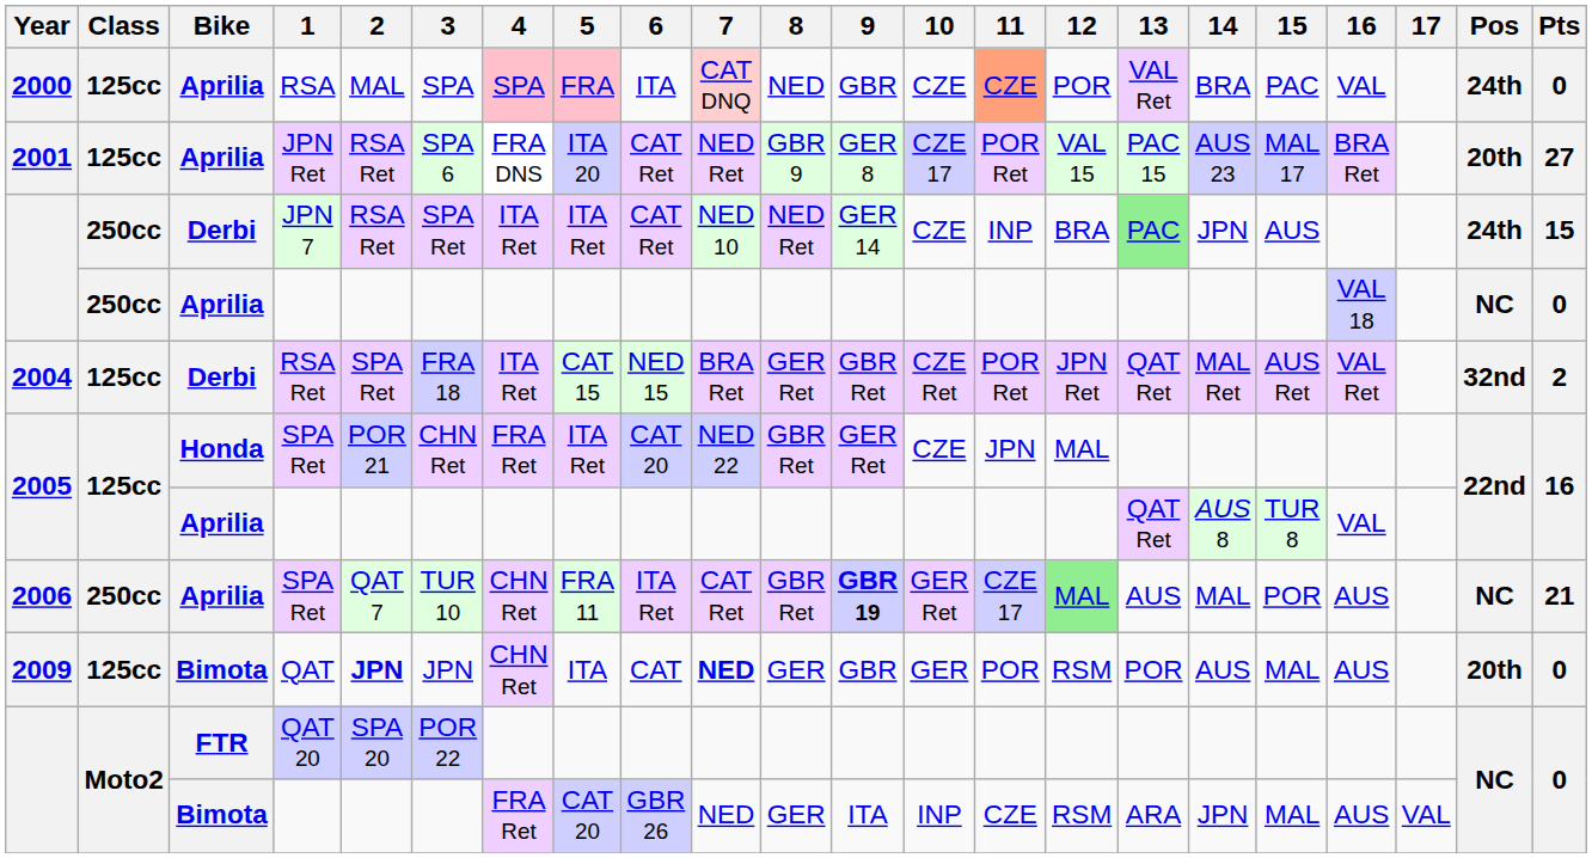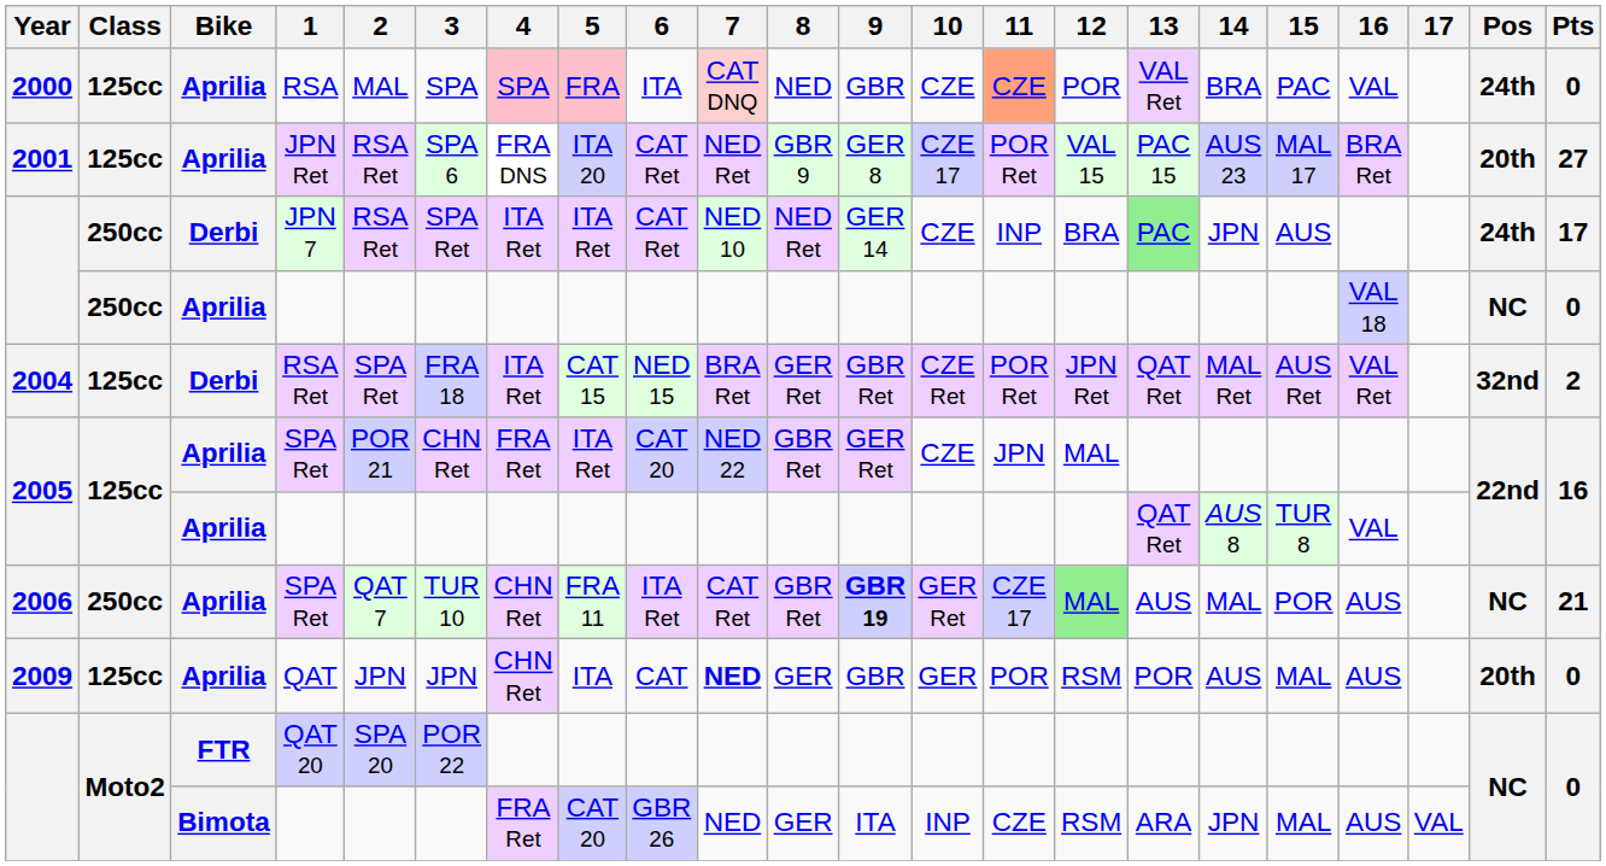 <table class="wikitable" style="text-align:center">
 <tr>
 <th>Year</th>
 <th>Class</th>
 <th>Bike</th>
 <th>1</th>
 <th>2</th>
 <th>3</th>
 <th>4</th>
 <th>5</th>
 <th>6</th>
 <th>7</th>
 <th>8</th>
 <th>9</th>
 <th>10</th>
 <th>11</th>
 <th>12</th>
 <th>13</th>
 <th>14</th>
 <th>15</th>
 <th>16</th>
 <th>17</th>
 <th>Pos</th>
 <th>Pts</th>
 </tr>
 <tr>
 <th><a href='#'>2000</a></th>
 <th>125cc</th>
 <th><a href='#'>Aprilia</a></th>
 <td><a href='#'>RSA</a></td>
 <td><a href='#'>MAL</a></td>
 <td><a href='#'>SPA</a></td>
 <td style="background: pink;"><a href='#'>SPA</a></td>
 <td style="background: pink;"><a href='#'>FRA</a></td>
 <td><a href='#'>ITA</a></td>
 <td style="background:#FFCFCF;"><a href='#'>CAT</a><br><small>DNQ</small></td>
 <td><a href='#'>NED</a></td>
 <td><a href='#'>GBR</a></td>
 <td><a href='#'>CZE</a></td>
 <td style="background: lightsalmon;"><a href='#'>CZE</a></td>
 <td><a href='#'>POR</a></td>
 <td style="background:#EFCFFF;"><a href='#'>VAL</a><br><small>Ret</small></td>
 <td><a href='#'>BRA</a></td>
 <td><a href='#'>PAC</a></td>
 <td><a href='#'>VAL</a></td>
 <td></td>
 <th>24th</th>
 <th>0</th>
 </tr>
 <tr>
 <th><a href='#'>2001</a></th>
 <th>125cc</th>
 <th><a href='#'>Aprilia</a></th>
 <td style="background:#EFCFFF;"><a href='#'>JPN</a><br><small>Ret</small></td>
 <td style="background:#EFCFFF;"><a href='#'>RSA</a><br><small>Ret</small></td>
 <td style="background:#DFFFDF;"><a href='#'>SPA</a><br><small>6</small></td>
 <td style="background:#FFFFFF;"><a href='#'>FRA</a><br><small>DNS</small></td>
 <td style="background:#CFCFFF;"><a href='#'>ITA</a><br><small>20</small></td>
 <td style="background:#EFCFFF;"><a href='#'>CAT</a><br><small>Ret</small></td>
 <td style="background:#EFCFFF;"><a href='#'>NED</a><br><small>Ret</small></td>
 <td style="background:#DFFFDF;"><a href='#'>GBR</a><br><small>9</small></td>
 <td style="background:#DFFFDF;"><a href='#'>GER</a><br><small>8</small></td>
 <td style="background:#CFCFFF;"><a href='#'>CZE</a><br><small>17</small></td>
 <td style="background:#EFCFFF;"><a href='#'>POR</a><br><small>Ret</small></td>
 <td style="background:#DFFFDF;"><a href='#'>VAL</a><br><small>15</small></td>
 <td style="background:#DFFFDF;"><a href='#'>PAC</a><br><small>15</small></td>
 <td style="background:#CFCFFF;"><a href='#'>AUS</a><br><small>23</small></td>
 <td style="background:#CFCFFF;"><a href='#'>MAL</a><br><small>17</small></td>
 <td style="background:#EFCFFF;"><a href='#'>BRA</a><br><small>Ret</small></td>
 <td></td>
 <th>20th</th>
 <th>27</th>
 </tr>
 <tr>
 <th rowspan=2></th>
 <th>250cc</th>
 <th><a href='#'>Derbi</a></th>
 <td style="background:#DFFFDF;"><a href='#'>JPN</a><br><small>7</small></td>
 <td style="background:#EFCFFF;"><a href='#'>RSA</a><br><small>Ret</small></td>
 <td style="background:#EFCFFF;"><a href='#'>SPA</a><br><small>Ret</small></td>
 <td style="background:#EFCFFF;"><a href='#'>ITA</a><br><small>Ret</small></td>
 <td style="background:#EFCFFF;"><a href='#'>ITA</a><br><small>Ret</small></td>
 <td style="background:#EFCFFF;"><a href='#'>CAT</a><br><small>Ret</small></td>
 <td style="background:#DFFFDF;"><a href='#'>NED</a><br><small>10</small></td>
 <td style="background:#EFCFFF;"><a href='#'>NED</a><br><small>Ret</small></td>
 <td style="background:#DFFFDF;"><a href='#'>GER</a><br><small>14</small></td>
 <td><a href='#'>CZE</a></td>
 <td><a href='#'>INP</a></td>
 <td><a href='#'>BRA</a></td>
 <td style="background: lightgreen;"><a href='#'>PAC</a></td>
 <td><a href='#'>JPN</a></td>
 <td><a href='#'>AUS</a></td>
 <td></td>
 <td></td>
 <th>24th</th>
-<th>15</th>
+<th>17</th>
 </tr>
 <tr>
 <th>250cc</th>
 <th><a href='#'>Aprilia</a></th>
 <td></td>
 <td></td>
 <td></td>
 <td></td>
 <td></td>
 <td></td>
 <td></td>
 <td></td>
 <td></td>
 <td></td>
 <td></td>
 <td></td>
 <td></td>
 <td></td>
 <td></td>
 <td style="background:#CFCFFF;"><a href='#'>VAL</a><br><small>18</small></td>
 <td></td>
 <th>NC</th>
 <th>0</th>
 </tr>
 <tr>
 <th><a href='#'>2004</a></th>
 <th>125cc</th>
 <th><a href='#'>Derbi</a></th>
 <td style="background:#EFCFFF;"><a href='#'>RSA</a><br><small>Ret</small></td>
 <td style="background:#EFCFFF;"><a href='#'>SPA</a><br><small>Ret</small></td>
 <td style="background:#CFCFFF;"><a href='#'>FRA</a><br><small>18</small></td>
 <td style="background:#EFCFFF;"><a href='#'>ITA</a><br><small>Ret</small></td>
 <td style="background:#DFFFDF;"><a href='#'>CAT</a><br><small>15</small></td>
 <td style="background:#DFFFDF;"><a href='#'>NED</a><br><small>15</small></td>
 <td style="background:#EFCFFF;"><a href='#'>BRA</a><br><small>Ret</small></td>
 <td style="background:#EFCFFF;"><a href='#'>GER</a><br><small>Ret</small></td>
 <td style="background:#EFCFFF;"><a href='#'>GBR</a><br><small>Ret</small></td>
 <td style="background:#EFCFFF;"><a href='#'>CZE</a><br><small>Ret</small></td>
 <td style="background:#EFCFFF;"><a href='#'>POR</a><br><small>Ret</small></td>
 <td style="background:#EFCFFF;"><a href='#'>JPN</a><br><small>Ret</small></td>
 <td style="background:#EFCFFF;"><a href='#'>QAT</a><br><small>Ret</small></td>
 <td style="background:#EFCFFF;"><a href='#'>MAL</a><br><small>Ret</small></td>
 <td style="background:#EFCFFF;"><a href='#'>AUS</a><br><small>Ret</small></td>
 <td style="background:#EFCFFF;"><a href='#'>VAL</a><br><small>Ret</small></td>
 <td></td>
 <th>32nd</th>
 <th>2</th>
 </tr>
 <tr>
 <th rowspan=2><a href='#'>2005</a></th>
 <th rowspan=2>125cc</th>
-<th><a href='#'>Honda</a></th>
+<th><a href='#'>Aprilia</a></th>
 <td style="background:#EFCFFF;"><a href='#'>SPA</a><br><small>Ret</small></td>
 <td style="background:#CFCFFF;"><a href='#'>POR</a><br><small>21</small></td>
 <td style="background:#EFCFFF;"><a href='#'>CHN</a><br><small>Ret</small></td>
 <td style="background:#EFCFFF;"><a href='#'>FRA</a><br><small>Ret</small></td>
 <td style="background:#EFCFFF;"><a href='#'>ITA</a><br><small>Ret</small></td>
 <td style="background:#CFCFFF;"><a href='#'>CAT</a><br><small>20</small></td>
 <td style="background:#CFCFFF;"><a href='#'>NED</a><br><small>22</small></td>
 <td style="background:#EFCFFF;"><a href='#'>GBR</a><br><small>Ret</small></td>
 <td style="background:#EFCFFF;"><a href='#'>GER</a><br><small>Ret</small></td>
 <td><a href='#'>CZE</a></td>
 <td><a href='#'>JPN</a></td>
 <td><a href='#'>MAL</a></td>
 <td></td>
 <td></td>
 <td></td>
 <td></td>
 <td></td>
 <th rowspan=2>22nd</th>
 <th rowspan=2>16</th>
 </tr>
 <tr>
 <th><a href='#'>Aprilia</a></th>
 <td></td>
 <td></td>
 <td></td>
 <td></td>
 <td></td>
 <td></td>
 <td></td>
 <td></td>
 <td></td>
 <td></td>
 <td></td>
 <td></td>
 <td style="background:#EFCFFF;"><a href='#'>QAT</a><br><small>Ret</small></td>
 <td style="background:#DFFFDF;"><em><a href='#'>AUS</a></em><br><small>8</small></td>
 <td style="background:#DFFFDF;"><a href='#'>TUR</a><br><small>8</small></td>
 <td><a href='#'>VAL</a></td>
 <td></td>
 </tr>
 <tr>
 <th><a href='#'>2006</a></th>
 <th>250cc</th>
 <th><a href='#'>Aprilia</a></th>
 <td style="background:#EFCFFF;"><a href='#'>SPA</a><br><small>Ret</small></td>
 <td style="background:#DFFFDF;"><a href='#'>QAT</a><br><small>7</small></td>
 <td style="background:#DFFFDF;"><a href='#'>TUR</a><br><small>10</small></td>
 <td style="background:#EFCFFF;"><a href='#'>CHN</a><br><small>Ret</small></td>
 <td style="background:#DFFFDF;"><a href='#'>FRA</a><br><small>11</small></td>
 <td style="background:#EFCFFF;"><a href='#'>ITA</a><br><small>Ret</small></td>
 <td style="background:#EFCFFF;"><a href='#'>CAT</a><br><small>Ret</small></td>
 <td style="background:#EFCFFF;"><a href='#'>GBR</a><br><small>Ret</small></td>
 <td style="background:#CFCFFF;"><strong><a href='#'>GBR</a><br><small>19</small></strong></td>
 <td style="background:#EFCFFF;"><a href='#'>GER</a><br><small>Ret</small></td>
 <td style="background:#CFCFFF;"><a href='#'>CZE</a><br><small>17</small></td>
 <td style="background: lightgreen;"><a href='#'>MAL</a></td>
 <td><a href='#'>AUS</a></td>
 <td><a href='#'>MAL</a></td>
 <td><a href='#'>POR</a></td>
 <td><a href='#'>AUS</a></td>
 <td></td>
 <th>NC</th>
 <th>21</th>
 </tr>
 <tr>
 <th><a href='#'>2009</a></th>
 <th>125cc</th>
-<th><a href='#'>Bimota</a></th>
+<th><a href='#'>Aprilia</a></th>
 <td><a href='#'>QAT</a></td>
-<td><strong><a href='#'>JPN</a></strong></td>
+<td><a href='#'>JPN</a></td>
 <td><a href='#'>JPN</a></td>
 <td style="background:#EFCFFF;"><a href='#'>CHN</a><br><small>Ret</small></td>
 <td><a href='#'>ITA</a></td>
 <td><a href='#'>CAT</a></td>
 <td><strong><a href='#'>NED</a></strong></td>
 <td><a href='#'>GER</a></td>
 <td><a href='#'>GBR</a></td>
 <td><a href='#'>GER</a></td>
 <td><a href='#'>POR</a></td>
 <td><a href='#'>RSM</a></td>
 <td><a href='#'>POR</a></td>
 <td><a href='#'>AUS</a></td>
 <td><a href='#'>MAL</a></td>
 <td><a href='#'>AUS</a></td>
 <td></td>
 <th>20th</th>
 <th>0</th>
 </tr>
 <tr>
 <th rowspan=2></th>
 <th rowspan=2>Moto2</th>
 <th><a href='#'>FTR</a></th>
 <td style="background:#CFCFFF;"><a href='#'>QAT</a><br><small>20</small></td>
 <td style="background:#CFCFFF;"><a href='#'>SPA</a><br><small>20</small></td>
 <td style="background:#CFCFFF;"><a href='#'>POR</a><br><small>22</small></td>
 <td></td>
 <td></td>
 <td></td>
 <td></td>
 <td></td>
 <td></td>
 <td></td>
 <td></td>
 <td></td>
 <td></td>
 <td></td>
 <td></td>
 <td></td>
 <td></td>
 <th rowspan=2>NC</th>
 <th rowspan=2>0</th>
 </tr>
 <tr>
 <th><a href='#'>Bimota</a></th>
 <td></td>
 <td></td>
 <td></td>
 <td style="background:#efcfff;"><a href='#'>FRA</a><br><small>Ret</small></td>
 <td style="background:#CFCFFF;"><a href='#'>CAT</a><br><small>20</small></td>
 <td style="background:#CFCFFF;"><a href='#'>GBR</a><br><small>26</small></td>
 <td><a href='#'>NED</a></td>
 <td><a href='#'>GER</a></td>
 <td><a href='#'>ITA</a></td>
 <td><a href='#'>INP</a></td>
 <td><a href='#'>CZE</a></td>
 <td><a href='#'>RSM</a></td>
 <td><a href='#'>ARA</a></td>
 <td><a href='#'>JPN</a></td>
 <td><a href='#'>MAL</a></td>
 <td><a href='#'>AUS</a></td>
 <td><a href='#'>VAL</a></td>
 </tr>
 </table>
